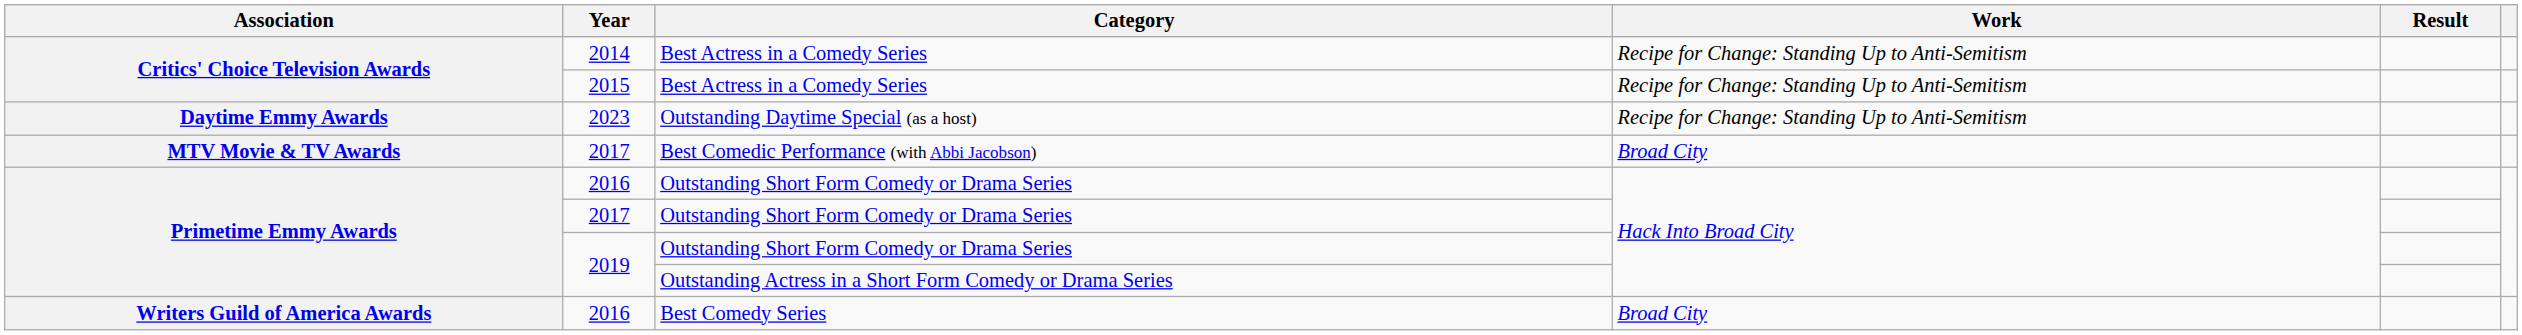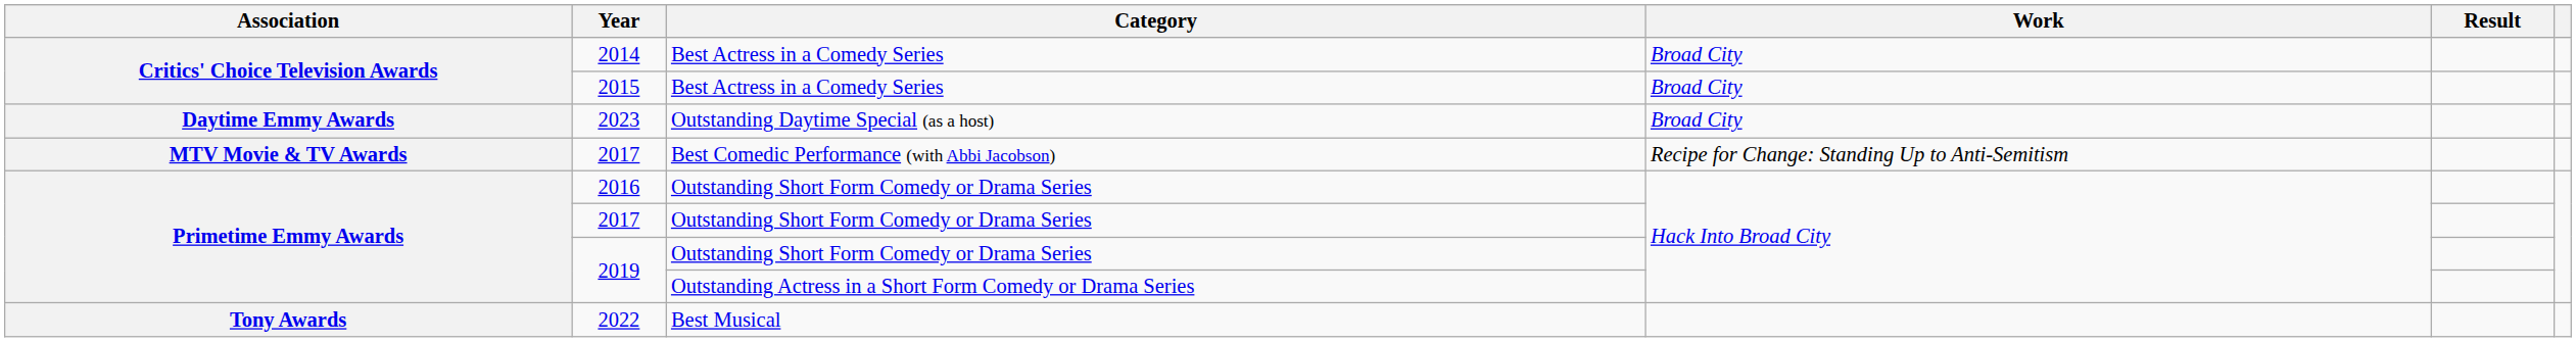 <table class="wikitable sortable plainrowheaders" style="width: 99%;">
 <tr style="background:#ccc; text-align:center;">
 <th scope="col">Association</th>
 <th scope="col">Year</th>
 <th scope="col">Category</th>
 <th scope="col">Work</th>
 <th scope="col">Result</th>
 <th scope="col" class="unsortable"></th>
 </tr>
 <tr>
 <th scope="row" rowspan="2"><a href='#'>Critics' Choice Television Awards</a></th>
 <td style="text-align:center;"><a href='#'>2014</a></td>
 <td><a href='#'>Best Actress in a Comedy Series</a></td>
-<td><em>Recipe for Change: Standing Up to Anti-Semitism</em></td>
+<td><em><a href='#'>Broad City</a></em></td>
 <td></td>
 <td style="text-align:center;"></td>
 </tr>
 <tr>
 <td style="text-align:center;"><a href='#'>2015</a></td>
 <td><a href='#'>Best Actress in a Comedy Series</a></td>
-<td><em>Recipe for Change: Standing Up to Anti-Semitism</em></td>
+<td><em><a href='#'>Broad City</a></em></td>
 <td></td>
 <td style="text-align:center;"></td>
 </tr>
 <tr>
 <th scope="row"><a href='#'>Daytime Emmy Awards</a></th>
 <td style="text-align:center;"><a href='#'>2023</a></td>
 <td><a href='#'>Outstanding Daytime Special</a> <small>(as a host)</small></td>
-<td><em>Recipe for Change: Standing Up to Anti-Semitism</em></td>
+<td><em><a href='#'>Broad City</a></em></td>
 <td></td>
 <td style="text-align:center;"></td>
 </tr>
 <tr>
 <th scope="row"><a href='#'>MTV Movie & TV Awards</a></th>
 <td style="text-align:center;"><a href='#'>2017</a></td>
 <td><a href='#'>Best Comedic Performance</a> <small>(with <a href='#'>Abbi Jacobson</a>)</small></td>
-<td><em><a href='#'>Broad City</a></em></td>
+<td><em>Recipe for Change: Standing Up to Anti-Semitism</em></td>
 <td></td>
 <td style="text-align:center;"></td>
 </tr>
 <tr>
 <th scope="row" rowspan="4"><a href='#'>Primetime Emmy Awards</a></th>
 <td style="text-align:center;"><a href='#'>2016</a></td>
 <td><a href='#'>Outstanding Short Form Comedy or Drama Series</a></td>
 <td rowspan=4><em><a href='#'>Hack Into Broad City</a></em></td>
 <td></td>
 <td style="text-align:center;" rowspan="4"></td>
 </tr>
 <tr>
 <td style="text-align:center;"><a href='#'>2017</a></td>
 <td><a href='#'>Outstanding Short Form Comedy or Drama Series</a></td>
 <td></td>
 </tr>
 <tr>
 <td style="text-align:center;" rowspan="2"><a href='#'>2019</a></td>
 <td><a href='#'>Outstanding Short Form Comedy or Drama Series</a></td>
 <td></td>
 </tr>
 <tr>
 <td><a href='#'>Outstanding Actress in a Short Form Comedy or Drama Series</a></td>
 <td></td>
 </tr>
 <tr>
-<th scope="row"><a href='#'>Writers Guild of America Awards</a></th>
-<td style="text-align:center;"><a href='#'>2016</a></td>
-<td><a href='#'>Best Comedy Series</a></td>
-<td><em><a href='#'>Broad City</a></em></td>
+<th scope="row"><a href='#'>Tony Awards</a></th>
+<td style="text-align:center;"><a href='#'>2022</a></td>
+<td><a href='#'>Best Musical</a></td>
+<td></td>
 <td></td>
 <td style="text-align:center;"></td>
 </tr>
 </table>
